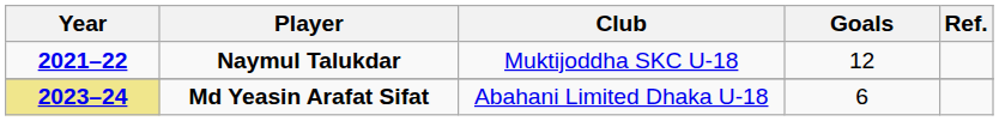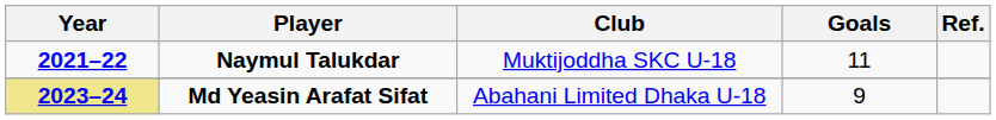 <table class="wikitable" style="text-align:center">
 <tr>
 <th width="100">Year</th>
 <th width="200">Player</th>
 <th width="220">Club</th>
 <th width="100">Goals</th>
 <th width="30">Ref.</th>
 </tr>
 <tr>
 <td><strong><a href='#'>2021–22</a></strong></td>
 <td> <strong>Naymul Talukdar</strong></td>
 <td><a href='#'>Muktijoddha SKC U-18</a></td>
-<td>12</td>
+<td>11</td>
 <td></td>
 </tr>
 <tr>
 </tr>
 <tr>
 <td style="background: khaki;"><strong><a href='#'>2023–24</a></strong></td>
 <td> <strong>Md Yeasin Arafat Sifat</strong></td>
 <td><a href='#'>Abahani Limited Dhaka U-18</a></td>
-<td>6</td>
+<td>9</td>
 <td></td>
 </tr>
 </table>
